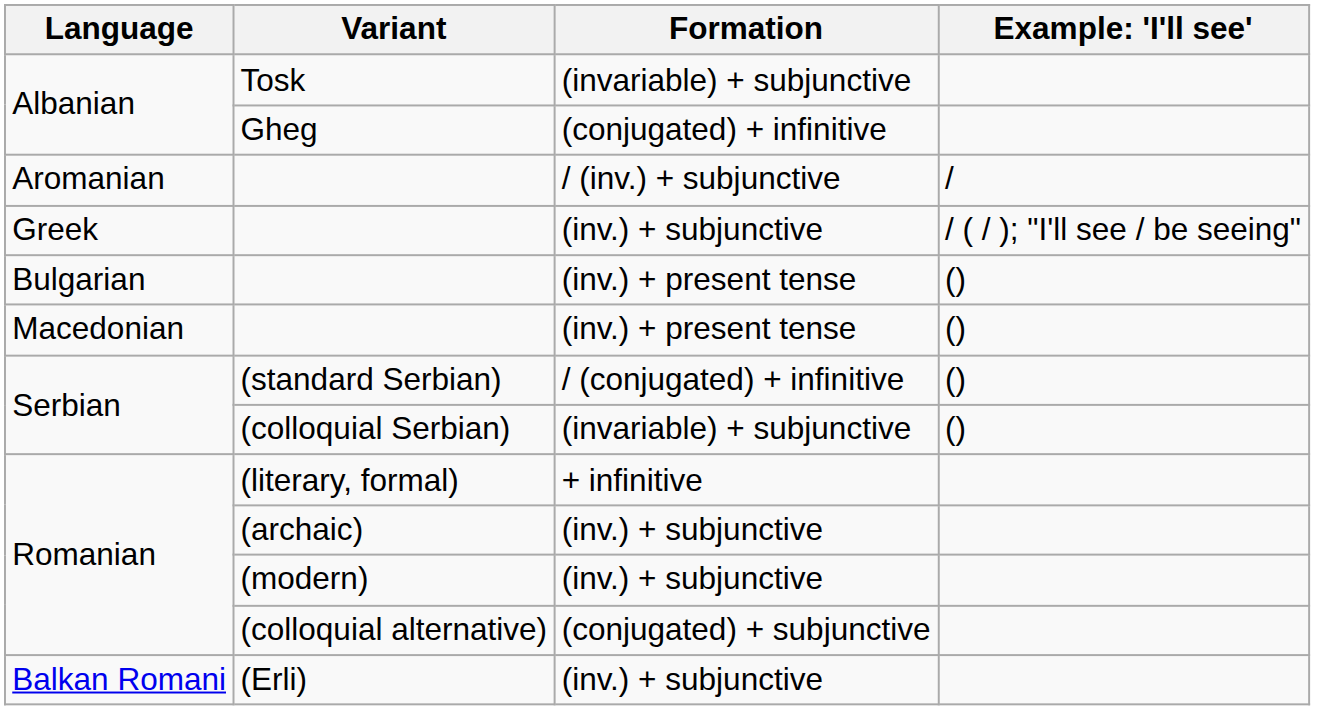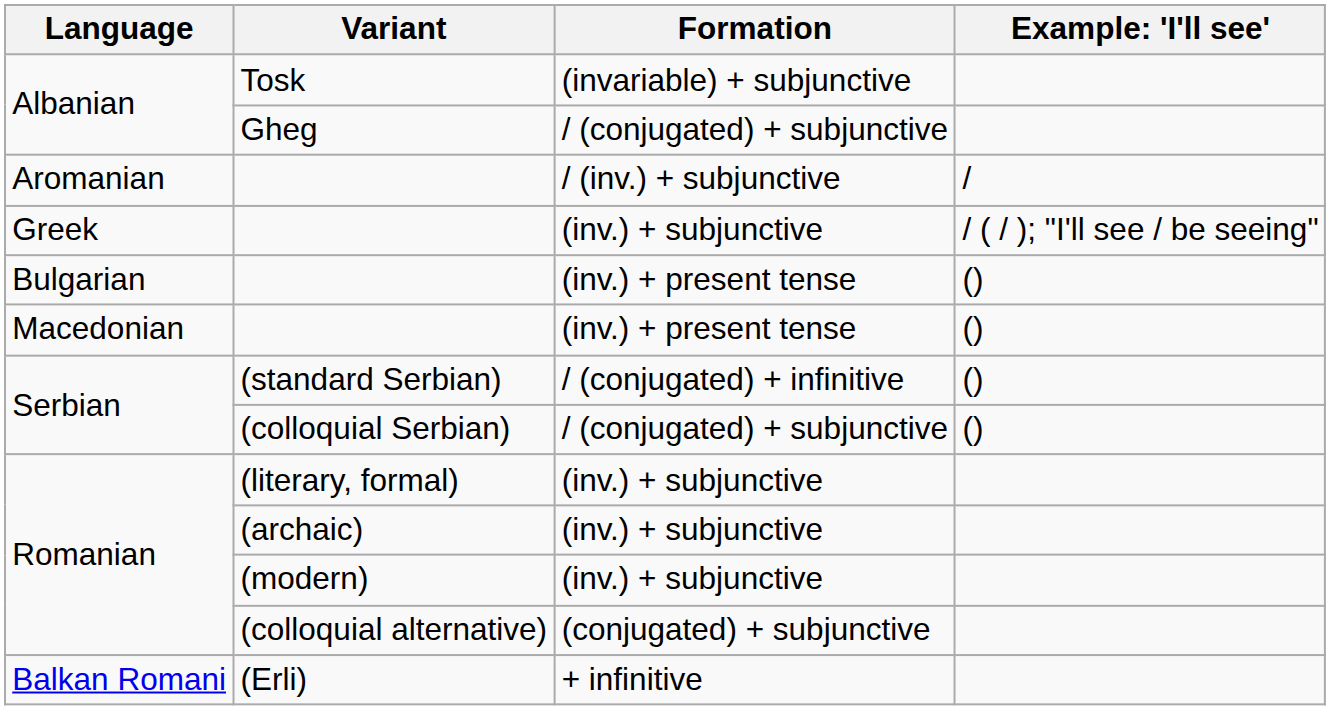 <table class="wikitable" valign=top>
 <tr>
 <th>Language</th>
 <th>Variant</th>
 <th>Formation</th>
 <th>Example: 'I'll see'</th>
 </tr>
 <tr>
 <td rowspan=2>Albanian</td>
 <td>Tosk</td>
 <td><em></em> (invariable) + subjunctive</td>
 <td><em></em></td>
 </tr>
 <tr>
 <td>Gheg</td>
-<td><em></em> (conjugated) + infinitive</td>
+<td> / <em></em> (conjugated) + subjunctive</td>
 <td><em></em></td>
 </tr>
 <tr>
 <td>Aromanian</td>
 <td></td>
 <td><em></em> / <em></em> (inv.) + subjunctive</td>
 <td><em></em> / <em></em></td>
 </tr>
 <tr>
 <td>Greek</td>
 <td></td>
 <td> (inv.) + subjunctive</td>
 <td> /  (<em></em> / <em></em>); "I'll see / be seeing"</td>
 </tr>
 <tr>
 <td>Bulgarian</td>
 <td></td>
 <td> (inv.) + present tense</td>
 <td> (<em></em>)</td>
 </tr>
 <tr>
 <td>Macedonian</td>
 <td></td>
 <td> (inv.) + present tense</td>
 <td> (<em></em>)</td>
 </tr>
 <tr>
 <td rowspan=2>Serbian</td>
 <td>(standard Serbian)</td>
 <td> / <em></em> (conjugated) + infinitive</td>
 <td> (<em></em>)</td>
 </tr>
 <tr>
 <td>(colloquial Serbian)</td>
-<td><em></em> (invariable) + subjunctive</td>
+<td> / <em></em> (conjugated) + subjunctive</td>
 <td> (<em></em>)</td>
 </tr>
 <tr>
 <td rowspan=4>Romanian</td>
 <td>(literary, formal)</td>
-<td><em></em> + infinitive</td>
+<td><em></em> (inv.) + subjunctive</td>
 <td><em></em></td>
 </tr>
 <tr>
 <td>(archaic)</td>
 <td><em></em> (inv.) + subjunctive</td>
 <td><em></em></td>
 </tr>
 <tr>
 <td>(modern)</td>
 <td><em></em> (inv.) + subjunctive</td>
 <td><em></em></td>
 </tr>
 <tr>
 <td>(colloquial alternative)</td>
 <td><em></em> (conjugated) + subjunctive</td>
 <td><em></em></td>
 </tr>
 <tr>
 <td><a href='#'>Balkan Romani</a></td>
 <td>(Erli)</td>
-<td><em></em> (inv.) + subjunctive</td>
+<td><em></em> + infinitive</td>
 <td><em></em></td>
 </tr>
 </table>
